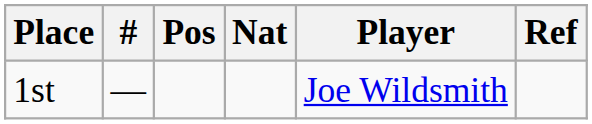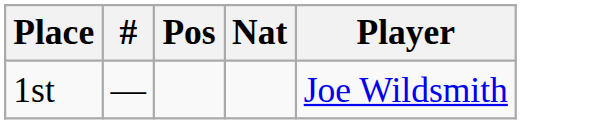 <table class="wikitable">
 <tr>
 <th>Place</th>
 <th>#</th>
 <th>Pos</th>
 <th>Nat</th>
 <th>Player</th>
-<th>Ref</th>
 </tr>
 <tr>
 <td>1st</td>
 <td>—</td>
 <td></td>
 <td></td>
 <td><a href='#'>Joe Wildsmith</a></td>
-<td></td>
 </tr>
 </table>
